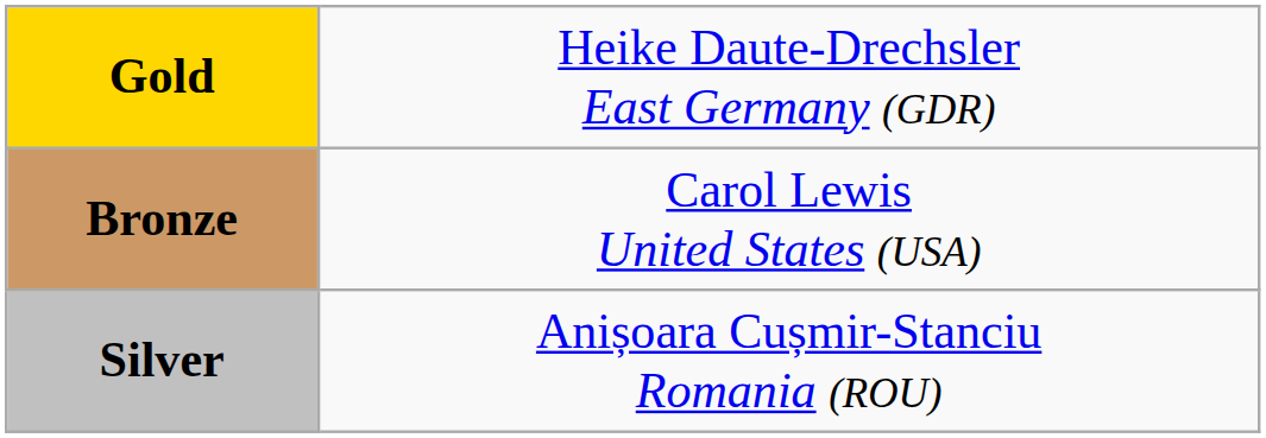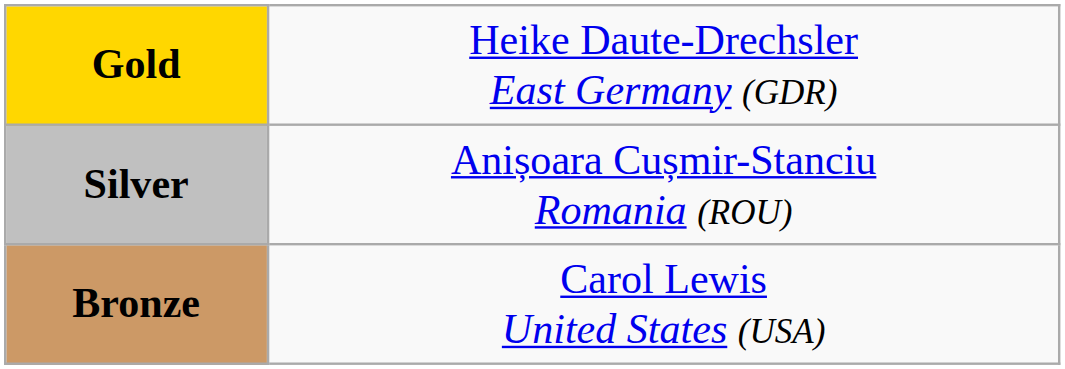 <table class="wikitable" style=" text-align:center; font-size:110%;" width="35%">
 <tr>
 <td bgcolor="gold"><strong>Gold</strong></td>
 <td> <a href='#'>Heike Daute-Drechsler</a><br><em><a href='#'>East Germany</a> <small>(GDR)</small></em></td>
 </tr>
 <tr>
+<td bgcolor="silver"><strong>Silver</strong></td>
+<td> <a href='#'>Anișoara Cușmir-Stanciu</a><br><em><a href='#'>Romania</a> <small>(ROU)</small></em></td>
+</tr>
+<tr>
 <td bgcolor="CC9966"><strong>Bronze</strong></td>
 <td> <a href='#'>Carol Lewis</a><br><em><a href='#'>United States</a> <small>(USA)</small></em></td>
 </tr>
-<tr>
-<td bgcolor="silver"><strong>Silver</strong></td>
-<td> <a href='#'>Anișoara Cușmir-Stanciu</a><br><em><a href='#'>Romania</a> <small>(ROU)</small></em></td>
-</tr>
 </table>
